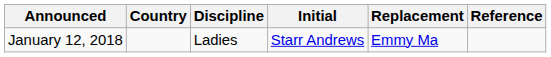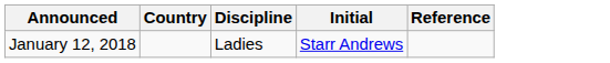 <table class="wikitable">
 <tr>
 <th>Announced</th>
 <th>Country</th>
 <th>Discipline</th>
 <th>Initial</th>
-<th>Replacement</th>
 <th>Reference</th>
 </tr>
 <tr>
 <td>January 12, 2018</td>
 <td></td>
 <td>Ladies</td>
 <td><a href='#'>Starr Andrews</a></td>
-<td><a href='#'>Emmy Ma</a></td>
 <td></td>
 </tr>
 </table>
